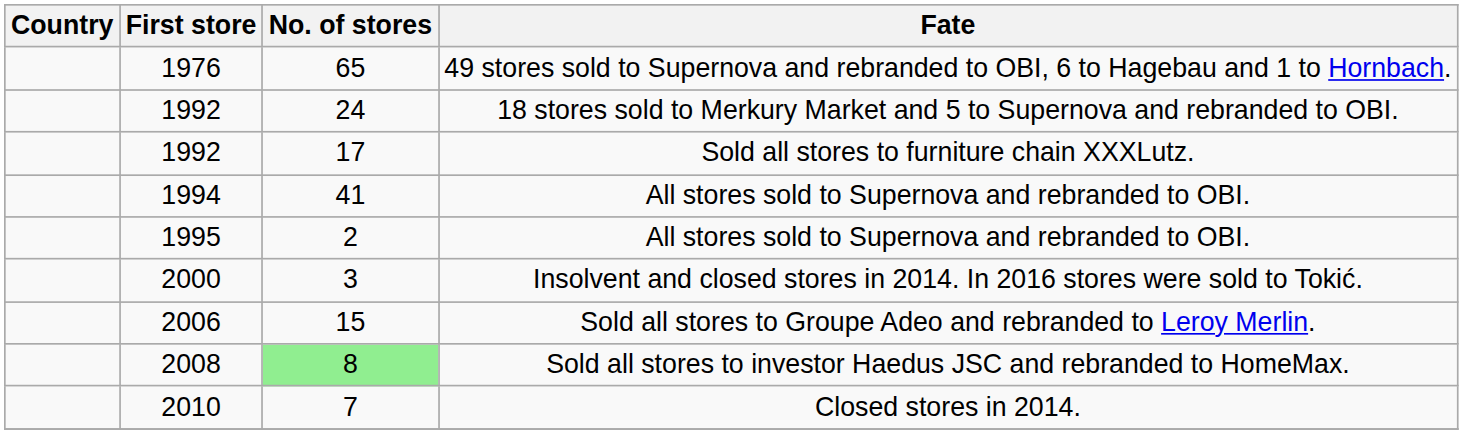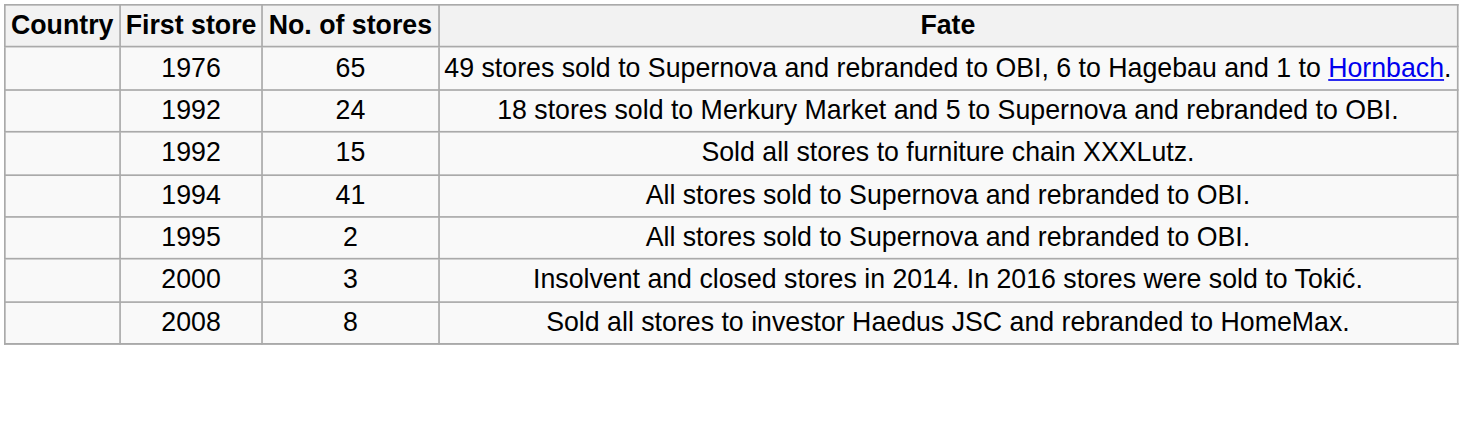 <table class="wikitable" style="text-align:center">
 <tr>
 <th align="center">Country</th>
 <th>First store</th>
 <th>No. of stores</th>
 <th>Fate</th>
 </tr>
 <tr>
 <td align=left></td>
 <td>1976</td>
 <td>65</td>
 <td>49 stores sold to Supernova and rebranded to OBI, 6 to Hagebau and 1 to <a href='#'>Hornbach</a>.</td>
 </tr>
 <tr>
 <td align=left></td>
 <td>1992</td>
 <td>24</td>
 <td>18 stores sold to Merkury Market and 5 to Supernova and rebranded to OBI.</td>
 </tr>
 <tr>
 <td align=left></td>
 <td>1992</td>
-<td>17</td>
+<td>15</td>
 <td>Sold all stores to furniture chain XXXLutz.</td>
 </tr>
 <tr>
 <td align=left></td>
 <td>1994</td>
 <td>41</td>
 <td>All stores sold to Supernova and rebranded to OBI.</td>
 </tr>
 <tr>
 <td align=left></td>
 <td>1995</td>
 <td>2</td>
 <td>All stores sold to Supernova and rebranded to OBI.</td>
 </tr>
 <tr>
 <td align=left></td>
 <td>2000</td>
 <td>3</td>
 <td>Insolvent and closed stores in 2014. In 2016 stores were sold to Tokić.</td>
 </tr>
 <tr>
 <td align=left></td>
-<td>2006</td>
-<td>15</td>
-<td>Sold all stores to Groupe Adeo and rebranded to <a href='#'>Leroy Merlin</a>.</td>
-</tr>
-<tr>
-<td align=left></td>
 <td>2008</td>
-<td style="background: lightgreen;">8</td>
+<td>8</td>
 <td>Sold all stores to investor Haedus JSC and rebranded to HomeMax.</td>
-</tr>
-<tr>
-<td align=left></td>
-<td>2010</td>
-<td>7</td>
-<td>Closed stores in 2014.</td>
 </tr>
 <tr>
 </tr>
 </table>
